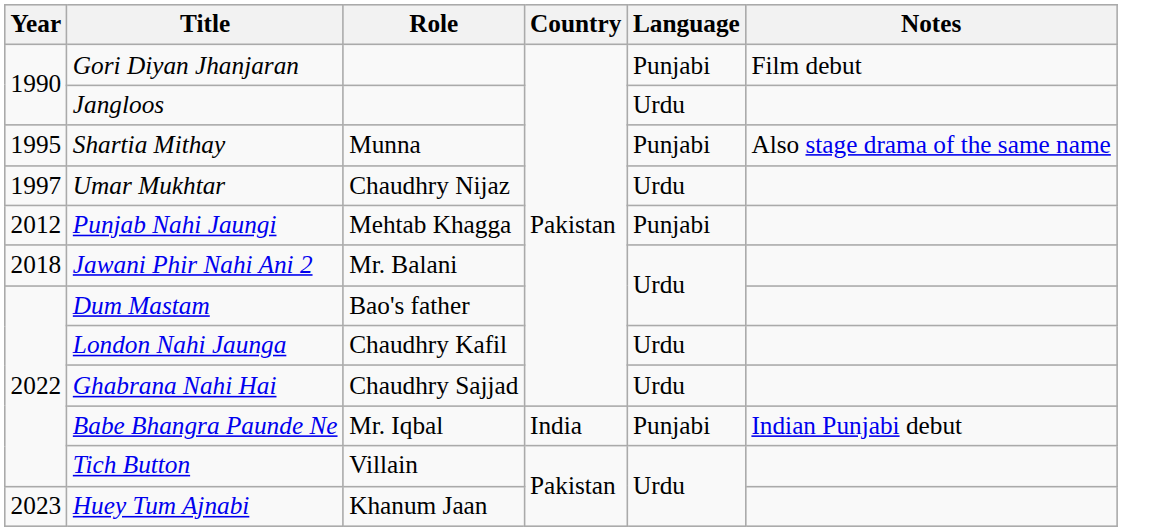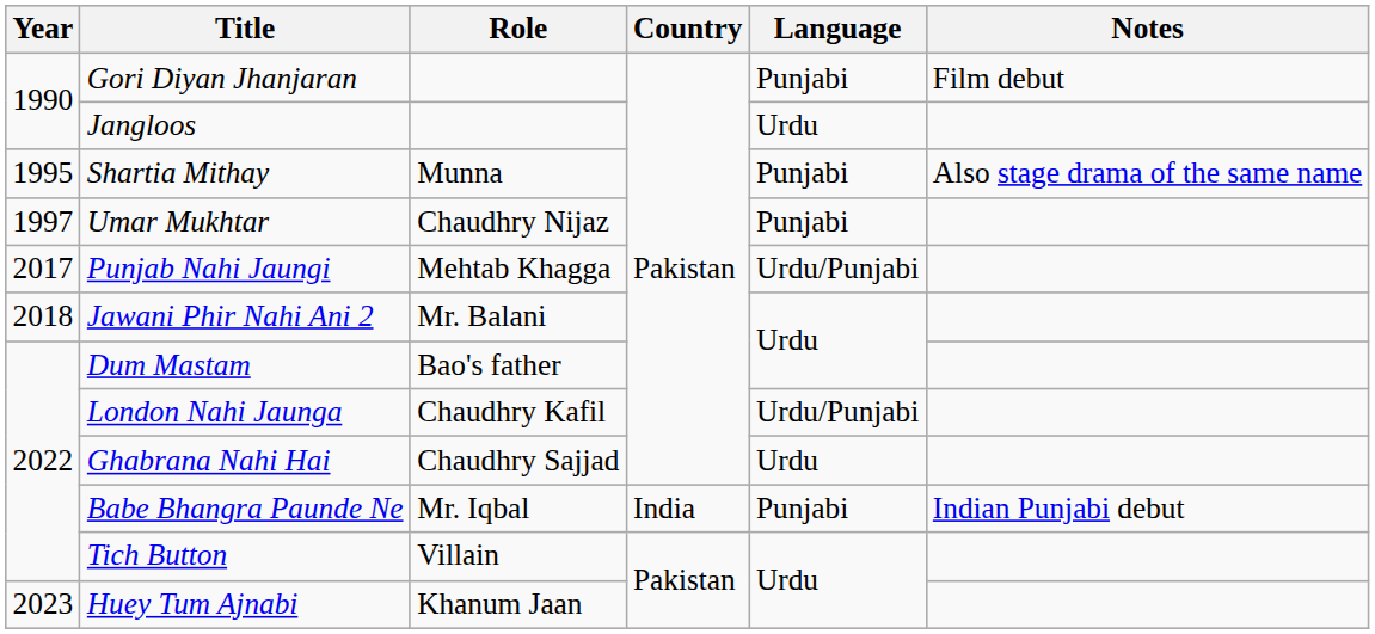 <table class="wikitable sortable">
 <tr>
 <th>Year</th>
 <th>Title</th>
 <th>Role</th>
 <th>Country</th>
 <th>Language</th>
 <th>Notes</th>
 </tr>
 <tr>
 <td rowspan="2">1990</td>
 <td><em>Gori Diyan Jhanjaran</em></td>
 <td></td>
 <td rowspan="9">Pakistan</td>
 <td>Punjabi</td>
 <td>Film debut</td>
 </tr>
 <tr>
 <td><em>Jangloos</em></td>
 <td></td>
 <td>Urdu</td>
 <td></td>
 </tr>
 <tr>
 <td>1995</td>
 <td><em>Shartia Mithay </em></td>
 <td>Munna</td>
 <td>Punjabi</td>
 <td>Also <a href='#'>stage drama of the same name</a></td>
 </tr>
 <tr>
 <td>1997</td>
 <td><em>Umar Mukhtar</em></td>
 <td>Chaudhry Nijaz</td>
-<td>Urdu</td>
+<td>Punjabi</td>
 <td></td>
 </tr>
 <tr>
-<td>2012</td>
+<td>2017</td>
 <td><em><a href='#'>Punjab Nahi Jaungi</a></em></td>
 <td>Mehtab Khagga</td>
-<td>Punjabi</td>
+<td>Urdu/Punjabi</td>
 <td></td>
 </tr>
 <tr>
 <td>2018</td>
 <td><em><a href='#'>Jawani Phir Nahi Ani 2</a></em></td>
 <td>Mr. Balani</td>
 <td rowspan="2">Urdu</td>
 <td></td>
 </tr>
 <tr>
 <td rowspan="5">2022</td>
 <td><em><a href='#'>Dum Mastam</a></em></td>
 <td>Bao's father</td>
 <td></td>
 </tr>
 <tr>
 <td><em><a href='#'>London Nahi Jaunga</a></em></td>
 <td>Chaudhry Kafil</td>
-<td>Urdu</td>
+<td>Urdu/Punjabi</td>
 <td></td>
 </tr>
 <tr>
 <td><em><a href='#'>Ghabrana Nahi Hai</a></em></td>
 <td>Chaudhry Sajjad</td>
 <td>Urdu</td>
 <td></td>
 </tr>
 <tr>
 <td><em><a href='#'>Babe Bhangra Paunde Ne</a></em></td>
 <td>Mr. Iqbal</td>
 <td>India</td>
 <td>Punjabi</td>
 <td><a href='#'>Indian Punjabi</a> debut</td>
 </tr>
 <tr>
 <td><em><a href='#'>Tich Button</a></em></td>
 <td>Villain</td>
 <td rowspan="2">Pakistan</td>
 <td rowspan="2">Urdu</td>
 <td></td>
 </tr>
 <tr>
 <td>2023</td>
 <td><em><a href='#'>Huey Tum Ajnabi</a></em></td>
 <td>Khanum Jaan</td>
 <td></td>
 </tr>
 </table>
